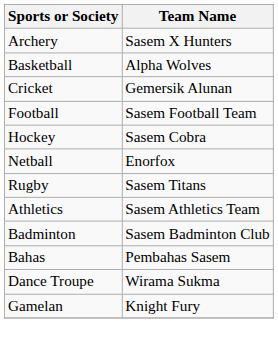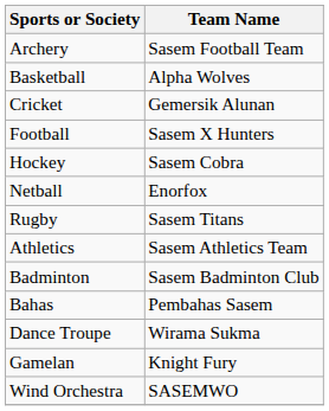 <table class="wikitable">
 <tr>
 <th>Sports or Society</th>
 <th>Team Name</th>
 </tr>
 <tr>
 <td>Archery</td>
-<td>Sasem X Hunters</td>
+<td>Sasem Football Team</td>
 </tr>
 <tr>
 <td>Basketball</td>
 <td>Alpha Wolves</td>
 </tr>
 <tr>
 <td>Cricket</td>
 <td>Gemersik Alunan</td>
 </tr>
 <tr>
 <td>Football</td>
-<td>Sasem Football Team</td>
+<td>Sasem X Hunters</td>
 </tr>
 <tr>
 <td>Hockey</td>
 <td>Sasem Cobra</td>
 </tr>
 <tr>
 <td>Netball</td>
 <td>Enorfox</td>
 </tr>
 <tr>
 <td>Rugby</td>
 <td>Sasem Titans</td>
 </tr>
 <tr>
 <td>Athletics</td>
 <td>Sasem Athletics Team</td>
 </tr>
 <tr>
 <td>Badminton</td>
 <td>Sasem Badminton Club</td>
 </tr>
 <tr>
 <td>Bahas</td>
 <td>Pembahas Sasem</td>
 </tr>
 <tr>
 <td>Dance Troupe</td>
 <td>Wirama Sukma</td>
 </tr>
 <tr>
 <td>Gamelan</td>
 <td>Knight Fury</td>
 </tr>
 <tr>
+<td>Wind Orchestra</td>
+<td>SASEMWO</td>
+</tr>
+<tr>
 </tr>
 </table>
